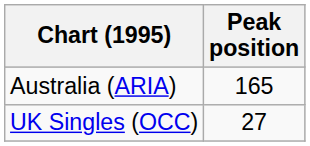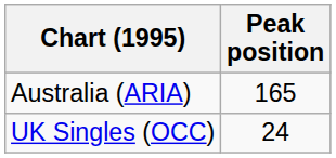 <table class="wikitable">
 <tr>
 <th>Chart (1995)</th>
 <th>Peak<br>position</th>
 </tr>
 <tr>
 <td>Australia (<a href='#'>ARIA</a>)</td>
 <td style="text-align:center;">165</td>
 </tr>
 <tr>
 <td><a href='#'>UK Singles</a> (<a href='#'>OCC</a>)</td>
-<td style="text-align:center;">27</td>
+<td style="text-align:center;">24</td>
 </tr>
 </table>
